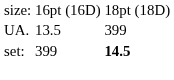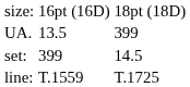 <table style="margin-left:40px;">
 <tr>
 <td>size:</td>
 <td>16pt (16D)</td>
 <td>18pt (18D)</td>
 </tr>
 <tr>
 <td>UA.</td>
 <td>13.5</td>
 <td>399</td>
 </tr>
 <tr>
 <td>set:</td>
 <td>399</td>
-<td><strong>14.5</strong></td>
+<td>14.5</td>
+</tr>
+<tr>
+<td>line:</td>
+<td>T.1559</td>
+<td>T.1725</td>
 </tr>
 </table>
